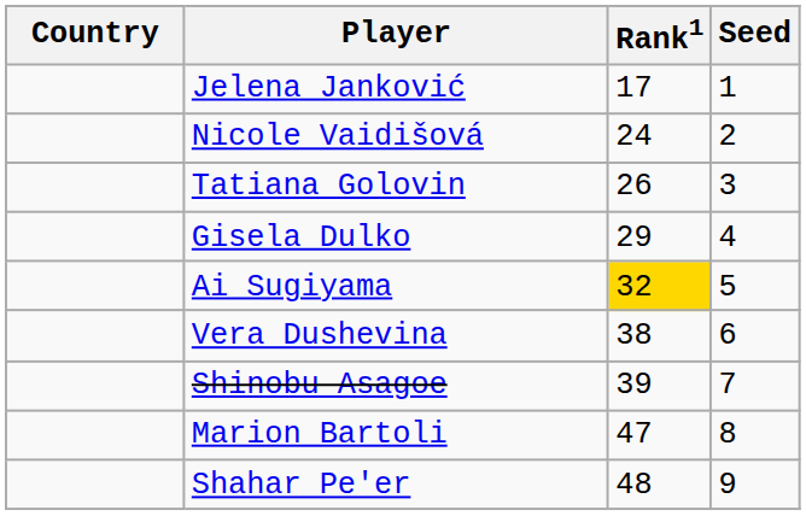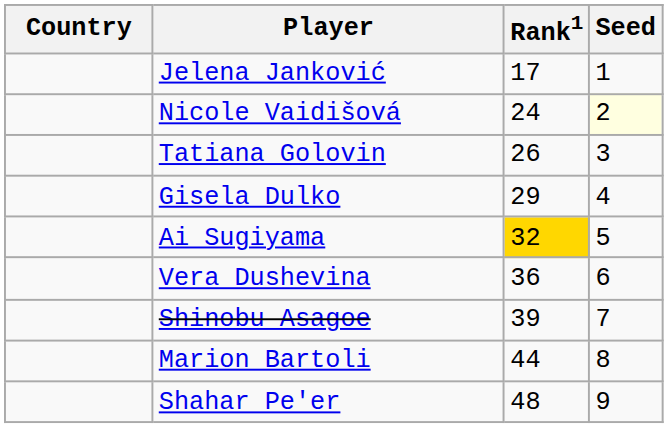 <table class="sortable wikitable">
 <tr>
 <th width="70">Country</th>
 <th width="175">Player</th>
 <th>Rank<sup>1</sup></th>
 <th>Seed</th>
 </tr>
 <tr>
 <td></td>
 <td><a href='#'>Jelena Janković</a></td>
 <td>17</td>
 <td>1</td>
 </tr>
 <tr>
 <td></td>
 <td><a href='#'>Nicole Vaidišová</a></td>
 <td>24</td>
-<td>2</td>
+<td style="background: lightyellow;">2</td>
 </tr>
 <tr>
 <td></td>
 <td><a href='#'>Tatiana Golovin</a></td>
 <td>26</td>
 <td>3</td>
 </tr>
 <tr>
 <td></td>
 <td><a href='#'>Gisela Dulko</a></td>
 <td>29</td>
 <td>4</td>
 </tr>
 <tr>
 <td></td>
 <td><a href='#'>Ai Sugiyama</a></td>
 <td style="background: gold;">32</td>
 <td>5</td>
 </tr>
 <tr>
 <td></td>
 <td><a href='#'>Vera Dushevina</a></td>
-<td>38</td>
+<td>36</td>
 <td>6</td>
 </tr>
 <tr>
 <td></td>
 <td><s><a href='#'>Shinobu Asagoe</a></s></td>
 <td>39</td>
 <td>7</td>
 </tr>
 <tr>
 <td></td>
 <td><a href='#'>Marion Bartoli</a></td>
-<td>47</td>
+<td>44</td>
 <td>8</td>
 </tr>
 <tr>
 <td></td>
 <td><a href='#'>Shahar Pe'er</a></td>
 <td>48</td>
 <td>9</td>
 </tr>
 </table>
